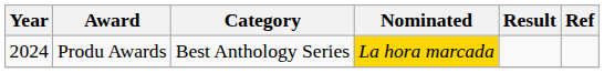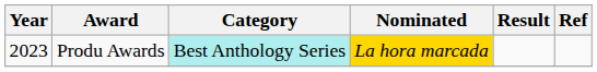 <table class="wikitable plainrowheaders">
 <tr>
 <th scope="col">Year</th>
 <th scope="col">Award</th>
 <th scope="col">Category</th>
 <th scope="col">Nominated</th>
 <th scope="col">Result</th>
 <th scope="col">Ref</th>
 </tr>
 <tr>
-<td>2024</td>
+<td>2023</td>
 <td>Produ Awards</td>
-<td>Best Anthology Series</td>
+<td style="background: paleturquoise;">Best Anthology Series</td>
 <td style="background: gold;"><em>La hora marcada</em></td>
 <td></td>
 <td align="center"></td>
 </tr>
 <tr>
 </tr>
 </table>
